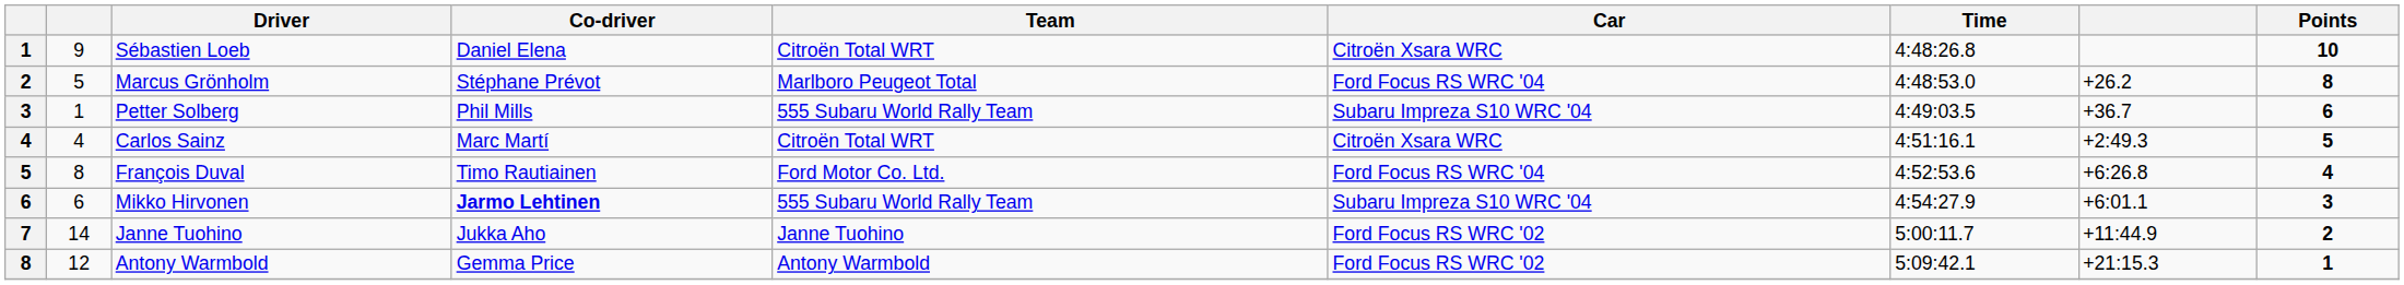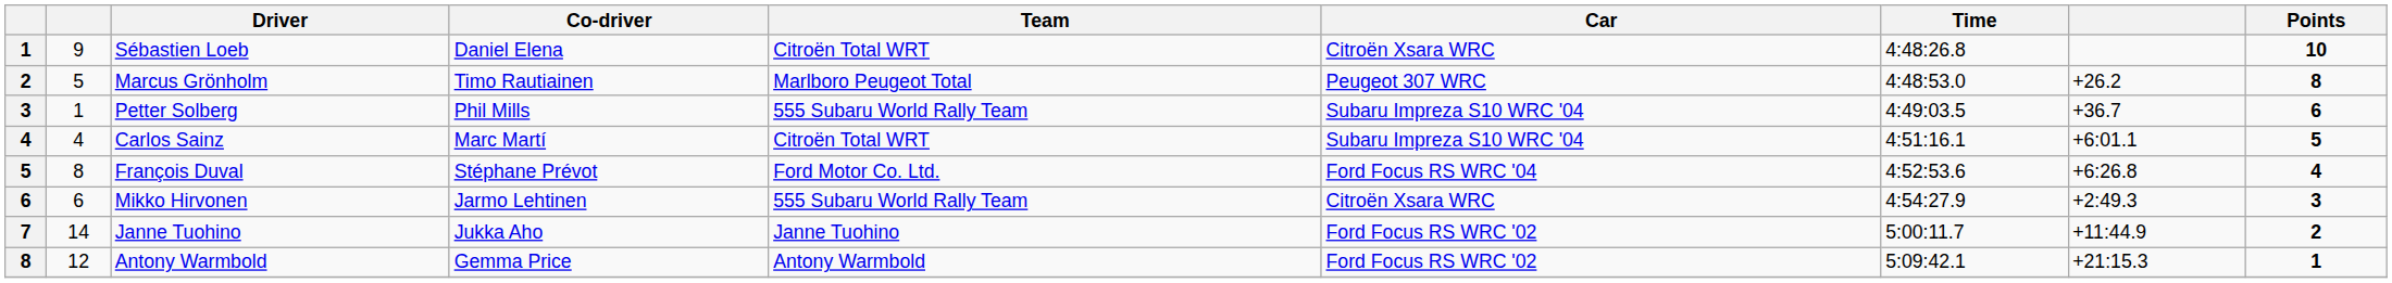 <table class="wikitable" width=85% style="font-size: 85%;">
 <tr>
 <th></th>
 <th></th>
 <th>Driver</th>
 <th>Co-driver</th>
 <th>Team</th>
 <th>Car</th>
 <th>Time</th>
 <th></th>
 <th>Points</th>
 </tr>
 <tr>
 <th>1</th>
 <td align="center">9</td>
 <td> <a href='#'>Sébastien Loeb</a></td>
 <td> <a href='#'>Daniel Elena</a></td>
 <td> <a href='#'>Citroën Total WRT</a></td>
 <td><a href='#'>Citroën Xsara WRC</a></td>
 <td>4:48:26.8</td>
 <td></td>
 <td align="center"><strong>10</strong></td>
 </tr>
 <tr>
 <th>2</th>
 <td align="center">5</td>
 <td> <a href='#'>Marcus Grönholm</a></td>
-<td> <a href='#'>Stéphane Prévot</a></td>
+<td> <a href='#'>Timo Rautiainen</a></td>
 <td> <a href='#'>Marlboro Peugeot Total</a></td>
-<td><a href='#'>Ford Focus RS WRC '04</a></td>
+<td><a href='#'>Peugeot 307 WRC</a></td>
 <td>4:48:53.0</td>
 <td>+26.2</td>
 <td align="center"><strong>8</strong></td>
 </tr>
 <tr>
 <th>3</th>
 <td align="center">1</td>
 <td> <a href='#'>Petter Solberg</a></td>
 <td> <a href='#'>Phil Mills</a></td>
 <td> <a href='#'>555 Subaru World Rally Team</a></td>
 <td><a href='#'>Subaru Impreza S10 WRC '04</a></td>
 <td>4:49:03.5</td>
 <td>+36.7</td>
 <td align="center"><strong>6</strong></td>
 </tr>
 <tr>
 <th>4</th>
 <td align="center">4</td>
 <td> <a href='#'>Carlos Sainz</a></td>
 <td> <a href='#'>Marc Martí</a></td>
 <td> <a href='#'>Citroën Total WRT</a></td>
-<td><a href='#'>Citroën Xsara WRC</a></td>
+<td><a href='#'>Subaru Impreza S10 WRC '04</a></td>
 <td>4:51:16.1</td>
-<td>+2:49.3</td>
+<td>+6:01.1</td>
 <td align="center"><strong>5</strong></td>
 </tr>
 <tr>
 <th>5</th>
 <td align="center">8</td>
 <td> <a href='#'>François Duval</a></td>
-<td> <a href='#'>Timo Rautiainen</a></td>
+<td> <a href='#'>Stéphane Prévot</a></td>
 <td> <a href='#'>Ford Motor Co. Ltd.</a></td>
 <td><a href='#'>Ford Focus RS WRC '04</a></td>
 <td>4:52:53.6</td>
 <td>+6:26.8</td>
 <td align="center"><strong>4</strong></td>
 </tr>
 <tr>
 <th>6</th>
 <td align="center">6</td>
 <td> <a href='#'>Mikko Hirvonen</a></td>
-<td><strong> <a href='#'>Jarmo Lehtinen</a></strong></td>
+<td> <a href='#'>Jarmo Lehtinen</a></td>
 <td> <a href='#'>555 Subaru World Rally Team</a></td>
-<td><a href='#'>Subaru Impreza S10 WRC '04</a></td>
+<td><a href='#'>Citroën Xsara WRC</a></td>
 <td>4:54:27.9</td>
-<td>+6:01.1</td>
+<td>+2:49.3</td>
 <td align="center"><strong>3</strong></td>
 </tr>
 <tr>
 <th>7</th>
 <td align="center">14</td>
 <td> <a href='#'>Janne Tuohino</a></td>
 <td> <a href='#'>Jukka Aho</a></td>
 <td> <a href='#'>Janne Tuohino</a></td>
 <td><a href='#'>Ford Focus RS WRC '02</a></td>
 <td>5:00:11.7</td>
 <td>+11:44.9</td>
 <td align="center"><strong>2</strong></td>
 </tr>
 <tr>
 <th>8</th>
 <td align="center">12</td>
 <td> <a href='#'>Antony Warmbold</a></td>
 <td> <a href='#'>Gemma Price</a></td>
 <td> <a href='#'>Antony Warmbold</a></td>
 <td><a href='#'>Ford Focus RS WRC '02</a></td>
 <td>5:09:42.1</td>
 <td>+21:15.3</td>
 <td align="center"><strong>1</strong></td>
 </tr>
 <tr>
 </tr>
 </table>
